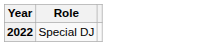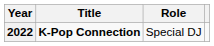 <table class="wikitable sortable plainrowheaders">
 <tr>
 <th scope="col">Year</th>
+<th scope="col">Title</th>
 <th scope="col">Role</th>
 <th scope="col" class="unsortable"></th>
 </tr>
 <tr>
 <th scope="row">2022</th>
+<td><strong>K-Pop Connection<em></td>
 <td>Special DJ</td>
 <td></td>
 </tr>
 </table>
